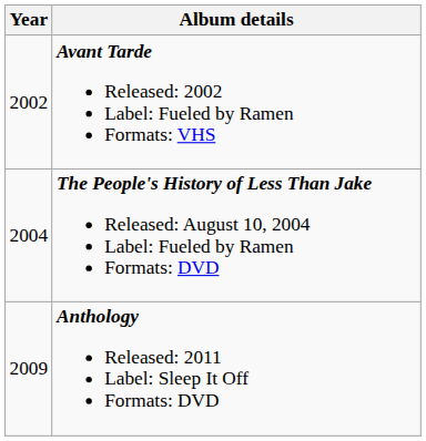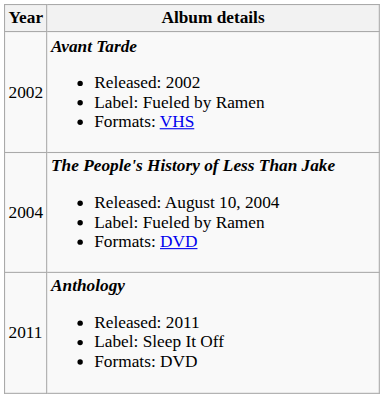 <table class ="wikitable">
 <tr>
 <th>Year</th>
 <th width="300">Album details</th>
 </tr>
 <tr>
 <td>2002</td>
 <td><strong><em>Avant Tarde</em></strong><br><ul><li>Released: 2002</li><li>Label: Fueled by Ramen</li><li>Formats: <a href='#'>VHS</a></li></ul></td>
 </tr>
 <tr>
 <td>2004</td>
 <td><strong><em>The People's History of Less Than Jake</em></strong><br><ul><li>Released: August 10, 2004</li><li>Label: Fueled by Ramen</li><li>Formats: <a href='#'>DVD</a></li></ul></td>
 </tr>
 <tr>
-<td>2009</td>
+<td>2011</td>
 <td><strong><em>Anthology</em></strong><br><ul><li>Released: 2011</li><li>Label: Sleep It Off</li><li>Formats: DVD</li></ul></td>
 </tr>
 </table>
